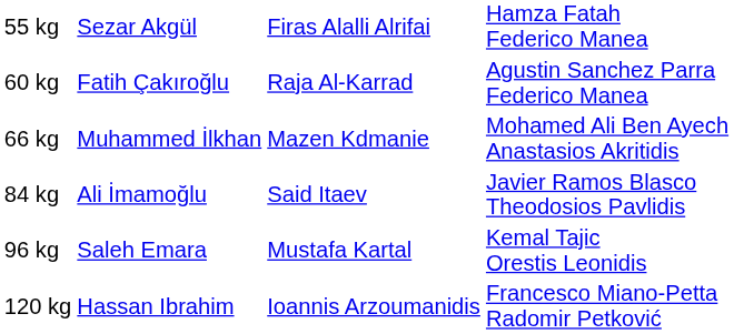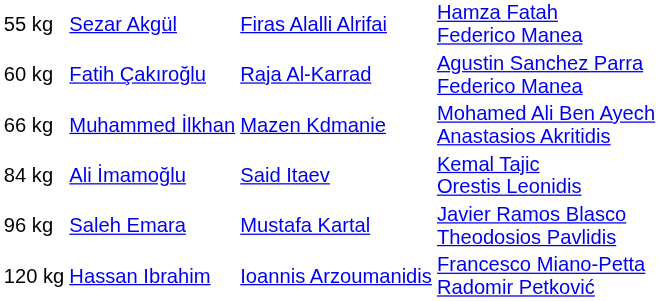 <table>
 <tr>
 <td>55 kg</td>
 <td> <a href='#'>Sezar Akgül</a></td>
 <td> <a href='#'>Firas Alalli Alrifai</a></td>
 <td> <a href='#'>Hamza Fatah</a> <br>  <a href='#'>Federico Manea</a></td>
 </tr>
 <tr>
 <td>60 kg</td>
 <td> <a href='#'>Fatih Çakıroğlu</a></td>
 <td> <a href='#'>Raja Al-Karrad</a></td>
 <td> <a href='#'>Agustin Sanchez Parra</a> <br>  <a href='#'>Federico Manea</a></td>
 </tr>
 <tr>
 <td>66 kg</td>
 <td> <a href='#'>Muhammed İlkhan</a></td>
 <td> <a href='#'>Mazen Kdmanie</a></td>
 <td> <a href='#'>Mohamed Ali Ben Ayech</a> <br>  <a href='#'>Anastasios Akritidis</a></td>
 </tr>
 <tr>
 <td>84 kg</td>
 <td> <a href='#'>Ali İmamoğlu</a></td>
 <td> <a href='#'>Said Itaev</a></td>
-<td> <a href='#'>Javier Ramos Blasco</a> <br>  <a href='#'>Theodosios Pavlidis</a></td>
+<td> <a href='#'>Kemal Tajic</a> <br>  <a href='#'>Orestis Leonidis</a></td>
 </tr>
 <tr>
 <td>96 kg</td>
 <td> <a href='#'>Saleh Emara</a></td>
 <td> <a href='#'>Mustafa Kartal</a></td>
-<td> <a href='#'>Kemal Tajic</a> <br>  <a href='#'>Orestis Leonidis</a></td>
+<td> <a href='#'>Javier Ramos Blasco</a> <br>  <a href='#'>Theodosios Pavlidis</a></td>
 </tr>
 <tr>
 <td>120 kg</td>
 <td> <a href='#'>Hassan Ibrahim</a></td>
 <td> <a href='#'>Ioannis Arzoumanidis</a></td>
 <td> <a href='#'>Francesco Miano-Petta</a> <br>  <a href='#'>Radomir Petković</a></td>
 </tr>
 </table>
